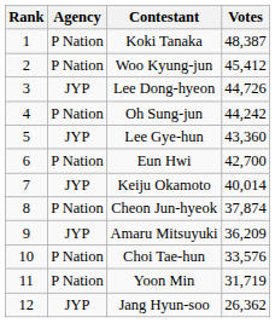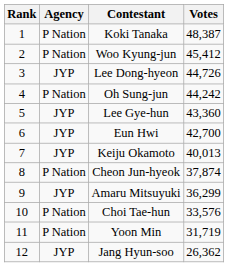 <table class="wikitable" style="text-align:center;">
 <tr>
 <th>Rank</th>
 <th>Agency</th>
 <th>Contestant</th>
 <th>Votes</th>
 </tr>
 <tr>
 <td>1</td>
 <td>P Nation</td>
 <td>Koki Tanaka</td>
 <td>48,387</td>
 </tr>
 <tr>
 <td>2</td>
 <td>P Nation</td>
 <td>Woo Kyung-jun</td>
 <td>45,412</td>
 </tr>
 <tr>
 <td>3</td>
 <td>JYP</td>
 <td>Lee Dong-hyeon</td>
 <td>44,726</td>
 </tr>
 <tr>
 <td>4</td>
 <td>P Nation</td>
 <td>Oh Sung-jun</td>
 <td>44,242</td>
 </tr>
 <tr>
 <td>5</td>
 <td>JYP</td>
 <td>Lee Gye-hun</td>
 <td>43,360</td>
 </tr>
 <tr>
 <td>6</td>
-<td>P Nation</td>
+<td>JYP</td>
 <td>Eun Hwi</td>
 <td>42,700</td>
 </tr>
 <tr>
 <td>7</td>
 <td>JYP</td>
 <td>Keiju Okamoto</td>
-<td>40,014</td>
+<td>40,013</td>
 </tr>
 <tr>
 <td>8</td>
 <td>P Nation</td>
 <td>Cheon Jun-hyeok</td>
 <td>37,874</td>
 </tr>
 <tr>
 <td>9</td>
 <td>JYP</td>
 <td>Amaru Mitsuyuki</td>
-<td>36,209</td>
+<td>36,299</td>
 </tr>
 <tr>
 <td>10</td>
 <td>P Nation</td>
 <td>Choi Tae-hun</td>
 <td>33,576</td>
 </tr>
 <tr>
 <td>11</td>
 <td>P Nation</td>
 <td>Yoon Min</td>
 <td>31,719</td>
 </tr>
 <tr>
 <td>12</td>
 <td>JYP</td>
 <td>Jang Hyun-soo</td>
 <td>26,362</td>
 </tr>
 </table>
